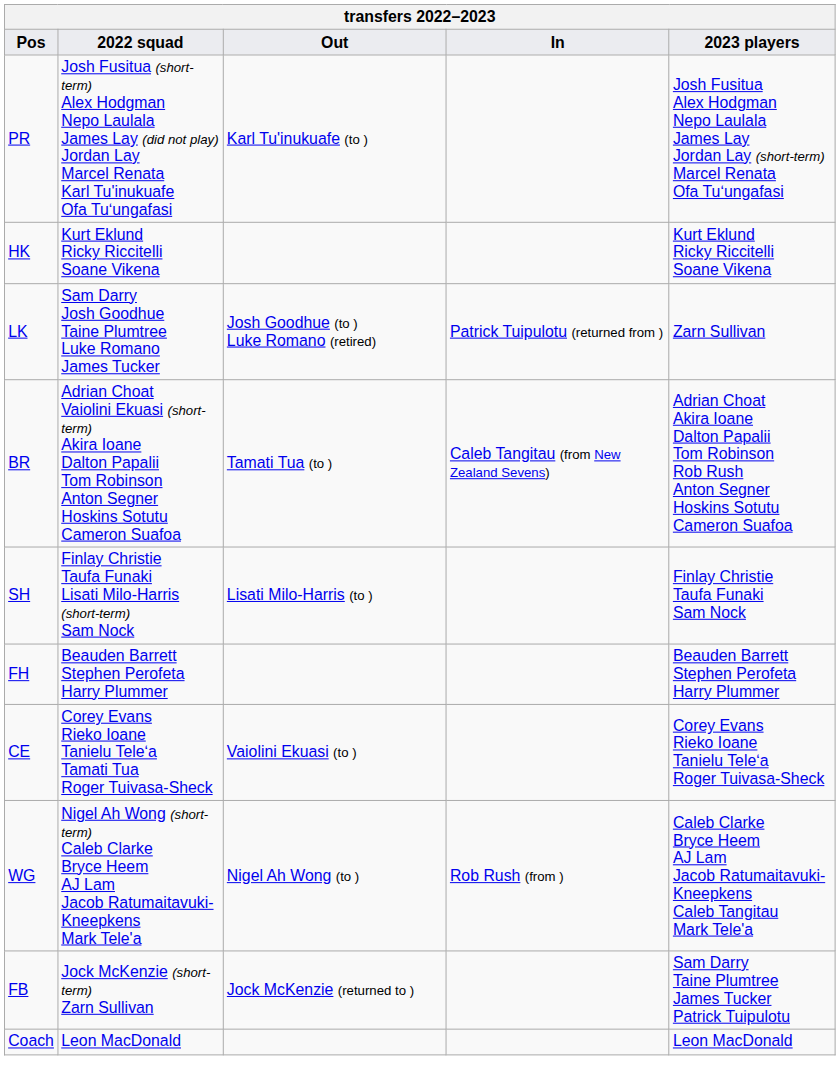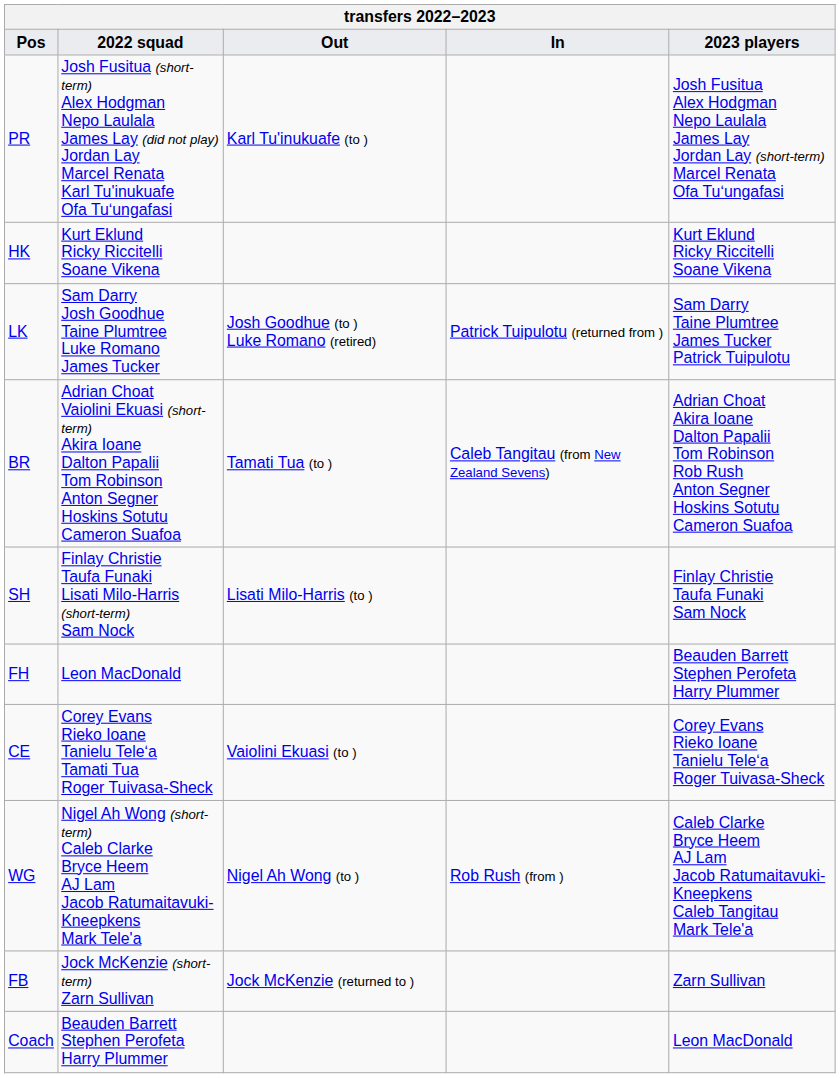 <table class="wikitable" style="text-align: left; width:95%">
 <tr>
 <th colspan="100%"> transfers 2022–2023</th>
 </tr>
 <tr>
 <th style="background:#ebecf0; width:6%;">Pos</th>
 <th style="background:#ebecf0; width:20%;">2022 squad</th>
 <th style="background:#ebecf0; width:27%;">Out</th>
 <th style="background:#ebecf0; width:27%;">In</th>
 <th style="background:#ebecf0; width:20%;">2023 players</th>
 </tr>
 <tr>
 <td><a href='#'>PR</a></td>
 <td> <a href='#'>Josh Fusitua</a> <small><em>(short-term)</em></small> <br> <a href='#'>Alex Hodgman</a> <br> <a href='#'>Nepo Laulala</a> <br> <a href='#'>James Lay</a> <small><em>(did not play)</em></small> <br> <a href='#'>Jordan Lay</a> <br> <a href='#'>Marcel Renata</a> <br> <a href='#'>Karl Tu'inukuafe</a> <br> <a href='#'>Ofa Tuʻungafasi</a></td>
 <td>  <a href='#'>Karl Tu'inukuafe</a> <small>(to )</small></td>
 <td></td>
 <td> <a href='#'>Josh Fusitua</a> <br><a href='#'>Alex Hodgman</a> <br> <a href='#'>Nepo Laulala</a> <br> <a href='#'>James Lay</a> <br> <a href='#'>Jordan Lay</a> <small><em>(short-term)</em></small> <br> <a href='#'>Marcel Renata</a> <br> <a href='#'>Ofa Tuʻungafasi</a></td>
 </tr>
 <tr>
 <td><a href='#'>HK</a></td>
 <td> <a href='#'>Kurt Eklund</a> <br> <a href='#'>Ricky Riccitelli</a> <br> <a href='#'>Soane Vikena</a></td>
 <td></td>
 <td></td>
 <td> <a href='#'>Kurt Eklund</a> <br> <a href='#'>Ricky Riccitelli</a> <br> <a href='#'>Soane Vikena</a></td>
 </tr>
 <tr>
 <td><a href='#'>LK</a></td>
 <td> <a href='#'>Sam Darry</a> <br> <a href='#'>Josh Goodhue</a> <br> <a href='#'>Taine Plumtree</a> <br> <a href='#'>Luke Romano</a> <br> <a href='#'>James Tucker</a></td>
 <td>  <a href='#'>Josh Goodhue</a> <small>(to )</small> <br>  <a href='#'>Luke Romano</a> <small>(retired)</small></td>
 <td>  <a href='#'>Patrick Tuipulotu</a> <small>(returned from )</small></td>
-<td> <a href='#'>Zarn Sullivan</a></td>
+<td> <a href='#'>Sam Darry</a> <br> <a href='#'>Taine Plumtree</a> <br> <a href='#'>James Tucker</a> <br> <a href='#'>Patrick Tuipulotu</a></td>
 </tr>
 <tr>
 <td><a href='#'>BR</a></td>
 <td> <a href='#'>Adrian Choat</a> <br> <a href='#'>Vaiolini Ekuasi</a> <small><em>(short-term)</em></small> <br> <a href='#'>Akira Ioane</a> <br> <a href='#'>Dalton Papalii</a> <br> <a href='#'>Tom Robinson</a> <br> <a href='#'>Anton Segner</a> <br> <a href='#'>Hoskins Sotutu</a> <br> <a href='#'>Cameron Suafoa</a></td>
 <td>  <a href='#'>Tamati Tua</a> <small>(to )</small></td>
 <td>  <a href='#'>Caleb Tangitau</a> <small>(from <a href='#'>New Zealand Sevens</a>)</small></td>
 <td> <a href='#'>Adrian Choat</a> <br> <a href='#'>Akira Ioane</a> <br> <a href='#'>Dalton Papalii</a> <br> <a href='#'>Tom Robinson</a> <br> <a href='#'>Rob Rush</a> <br> <a href='#'>Anton Segner</a> <br> <a href='#'>Hoskins Sotutu</a> <br> <a href='#'>Cameron Suafoa</a></td>
 </tr>
 <tr>
 <td><a href='#'>SH</a></td>
 <td> <a href='#'>Finlay Christie</a> <br> <a href='#'>Taufa Funaki</a> <br> <a href='#'>Lisati Milo-Harris</a> <small><em>(short-term)</em></small> <br> <a href='#'>Sam Nock</a></td>
 <td>  <a href='#'>Lisati Milo-Harris</a> <small>(to )</small></td>
 <td></td>
 <td> <a href='#'>Finlay Christie</a> <br><a href='#'>Taufa Funaki</a> <br> <a href='#'>Sam Nock</a></td>
 </tr>
 <tr>
 <td><a href='#'>FH</a></td>
-<td> <a href='#'>Beauden Barrett</a> <br> <a href='#'>Stephen Perofeta</a> <br> <a href='#'>Harry Plummer</a></td>
+<td> <a href='#'>Leon MacDonald</a></td>
 <td></td>
 <td></td>
 <td> <a href='#'>Beauden Barrett</a> <br> <a href='#'>Stephen Perofeta</a> <br> <a href='#'>Harry Plummer</a></td>
 </tr>
 <tr>
 <td><a href='#'>CE</a></td>
 <td> <a href='#'>Corey Evans</a> <br> <a href='#'>Rieko Ioane</a> <br> <a href='#'>Tanielu Teleʻa</a> <br> <a href='#'>Tamati Tua</a> <br> <a href='#'>Roger Tuivasa-Sheck</a></td>
 <td>  <a href='#'>Vaiolini Ekuasi</a> <small>(to )</small></td>
 <td></td>
 <td> <a href='#'>Corey Evans</a> <br> <a href='#'>Rieko Ioane</a> <br> <a href='#'>Tanielu Teleʻa</a> <br> <a href='#'>Roger Tuivasa-Sheck</a></td>
 </tr>
 <tr>
 <td><a href='#'>WG</a></td>
 <td> <a href='#'>Nigel Ah Wong</a> <small><em>(short-term)</em></small> <br> <a href='#'>Caleb Clarke</a> <br> <a href='#'>Bryce Heem</a> <br> <a href='#'>AJ Lam</a> <br> <a href='#'>Jacob Ratumaitavuki-Kneepkens</a> <br> <a href='#'>Mark Tele'a</a></td>
 <td>  <a href='#'>Nigel Ah Wong</a> <small>(to )</small></td>
 <td>  <a href='#'>Rob Rush</a> <small>(from )</small></td>
 <td> <a href='#'>Caleb Clarke</a> <br> <a href='#'>Bryce Heem</a> <br> <a href='#'>AJ Lam</a> <br> <a href='#'>Jacob Ratumaitavuki-Kneepkens</a> <br> <a href='#'>Caleb Tangitau</a> <br> <a href='#'>Mark Tele'a</a></td>
 </tr>
 <tr>
 <td><a href='#'>FB</a></td>
 <td> <a href='#'>Jock McKenzie</a> <small><em>(short-term)</em></small> <br> <a href='#'>Zarn Sullivan</a></td>
 <td>  <a href='#'>Jock McKenzie</a> <small>(returned to )</small></td>
 <td></td>
-<td> <a href='#'>Sam Darry</a> <br> <a href='#'>Taine Plumtree</a> <br> <a href='#'>James Tucker</a> <br> <a href='#'>Patrick Tuipulotu</a></td>
+<td> <a href='#'>Zarn Sullivan</a></td>
 </tr>
 <tr>
 <td><a href='#'>Coach</a></td>
-<td> <a href='#'>Leon MacDonald</a></td>
+<td> <a href='#'>Beauden Barrett</a> <br> <a href='#'>Stephen Perofeta</a> <br> <a href='#'>Harry Plummer</a></td>
 <td></td>
 <td></td>
 <td> <a href='#'>Leon MacDonald</a></td>
 </tr>
 </table>
